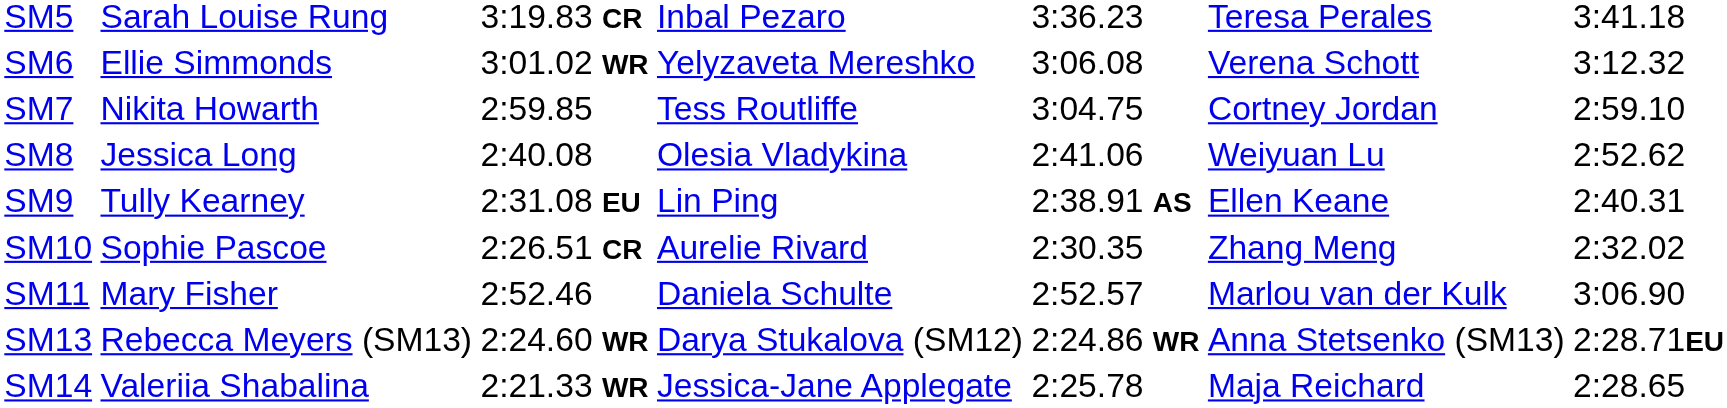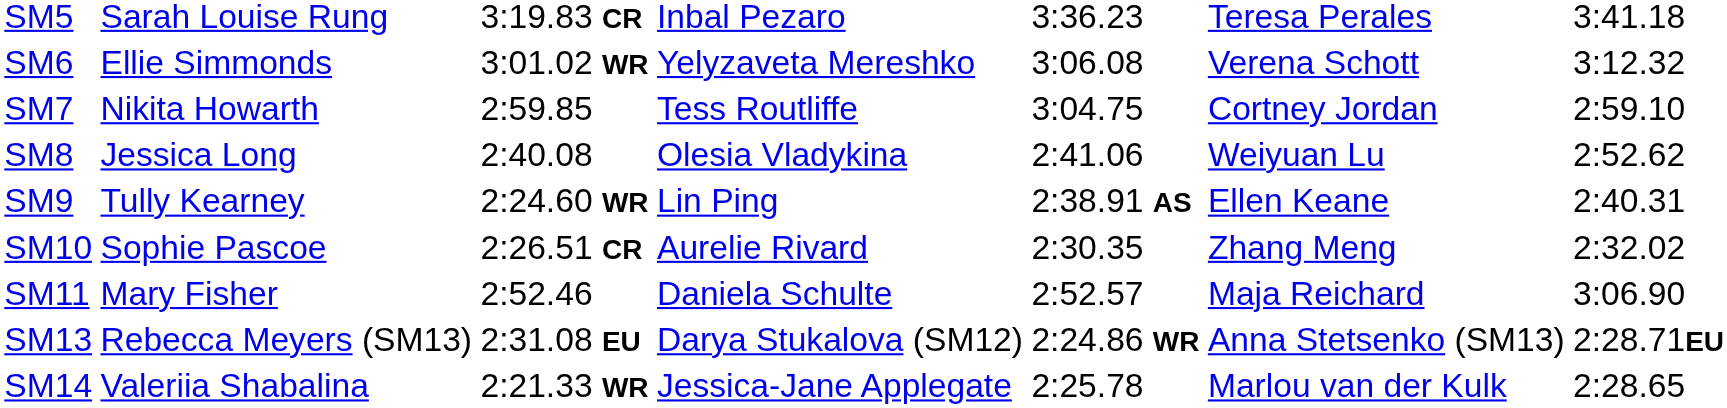 <table>
 <tr>
 <td><a href='#'>SM5</a></td>
 <td><a href='#'>Sarah Louise Rung</a><br></td>
 <td>3:19.83 <small><strong>CR</strong></small></td>
 <td><a href='#'>Inbal Pezaro</a><br></td>
 <td>3:36.23</td>
 <td><a href='#'>Teresa Perales</a><br></td>
 <td>3:41.18</td>
 </tr>
 <tr>
 <td><a href='#'>SM6</a></td>
 <td><a href='#'>Ellie Simmonds</a><br></td>
 <td>3:01.02 <small><strong>WR</strong></small></td>
 <td><a href='#'>Yelyzaveta Mereshko</a><br></td>
 <td>3:06.08</td>
 <td><a href='#'>Verena Schott</a><br></td>
 <td>3:12.32</td>
 </tr>
 <tr>
 <td><a href='#'>SM7</a></td>
 <td><a href='#'>Nikita Howarth</a><br></td>
 <td>2:59.85</td>
 <td><a href='#'>Tess Routliffe</a><br></td>
 <td>3:04.75</td>
 <td><a href='#'>Cortney Jordan</a><br></td>
 <td>2:59.10</td>
 </tr>
 <tr>
 <td><a href='#'>SM8</a></td>
 <td><a href='#'>Jessica Long</a><br></td>
 <td>2:40.08</td>
 <td><a href='#'>Olesia Vladykina</a><br></td>
 <td>2:41.06</td>
 <td><a href='#'>Weiyuan Lu</a><br></td>
 <td>2:52.62</td>
 </tr>
 <tr>
 <td><a href='#'>SM9</a></td>
 <td><a href='#'>Tully Kearney</a><br></td>
-<td>2:31.08 <small><strong>EU</strong></small></td>
+<td>2:24.60 <small><strong>WR</strong></small></td>
 <td><a href='#'>Lin Ping</a><br></td>
 <td>2:38.91 <small><strong>AS</strong></small></td>
 <td><a href='#'>Ellen Keane</a><br></td>
 <td>2:40.31</td>
 </tr>
 <tr>
 <td><a href='#'>SM10</a></td>
 <td><a href='#'>Sophie Pascoe</a><br></td>
 <td>2:26.51  <small><strong>CR</strong></small></td>
 <td><a href='#'>Aurelie Rivard</a><br></td>
 <td>2:30.35</td>
 <td><a href='#'>Zhang Meng</a><br></td>
 <td>2:32.02</td>
 </tr>
 <tr>
 <td><a href='#'>SM11</a></td>
 <td><a href='#'>Mary Fisher</a><br></td>
 <td>2:52.46</td>
 <td><a href='#'>Daniela Schulte</a><br></td>
 <td>2:52.57</td>
-<td><a href='#'>Marlou van der Kulk</a><br></td>
+<td><a href='#'>Maja Reichard</a><br></td>
 <td>3:06.90</td>
 </tr>
 <tr>
 <td><a href='#'>SM13</a></td>
 <td><a href='#'>Rebecca Meyers</a> (SM13)<br></td>
-<td>2:24.60 <small><strong>WR</strong></small></td>
+<td>2:31.08 <small><strong>EU</strong></small></td>
 <td><a href='#'>Darya Stukalova</a> (SM12)<br></td>
 <td>2:24.86 <small><strong>WR</strong></small></td>
 <td><a href='#'>Anna Stetsenko</a> (SM13)<br></td>
 <td>2:28.71<small><strong>EU</strong></small></td>
 </tr>
 <tr>
 <td><a href='#'>SM14</a></td>
 <td><a href='#'>Valeriia Shabalina</a><br></td>
 <td>2:21.33 <small><strong>WR</strong></small></td>
 <td><a href='#'>Jessica-Jane Applegate</a><br></td>
 <td>2:25.78</td>
-<td><a href='#'>Maja Reichard</a><br></td>
+<td><a href='#'>Marlou van der Kulk</a><br></td>
 <td>2:28.65</td>
 </tr>
 </table>
